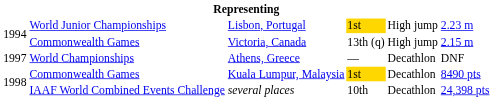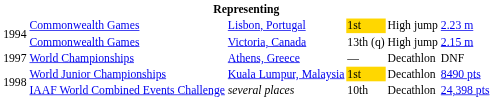 <table>
 <tr>
 <th colspan="6">Representing </th>
 </tr>
 <tr>
 <td rowspan=2>1994</td>
-<td><a href='#'>World Junior Championships</a></td>
+<td><a href='#'>Commonwealth Games</a></td>
 <td><a href='#'>Lisbon, Portugal</a></td>
 <td bgcolor="gold">1st</td>
 <td>High jump</td>
 <td><a href='#'>2.23 m</a></td>
 </tr>
 <tr>
 <td><a href='#'>Commonwealth Games</a></td>
 <td><a href='#'>Victoria, Canada</a></td>
 <td>13th (q)</td>
 <td>High jump</td>
 <td><a href='#'>2.15 m</a></td>
 </tr>
 <tr>
 <td>1997</td>
 <td><a href='#'>World Championships</a></td>
 <td><a href='#'>Athens, Greece</a></td>
 <td>—</td>
 <td>Decathlon</td>
 <td>DNF</td>
 </tr>
 <tr>
 <td rowspan=2>1998</td>
-<td><a href='#'>Commonwealth Games</a></td>
+<td><a href='#'>World Junior Championships</a></td>
 <td><a href='#'>Kuala Lumpur, Malaysia</a></td>
 <td bgcolor="gold">1st</td>
 <td>Decathlon</td>
 <td><a href='#'>8490 pts</a></td>
 </tr>
 <tr>
 <td><a href='#'>IAAF World Combined Events Challenge</a></td>
 <td><em>several places</em></td>
 <td>10th</td>
 <td>Decathlon</td>
 <td><a href='#'>24,398 pts</a></td>
 </tr>
 </table>
